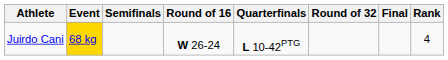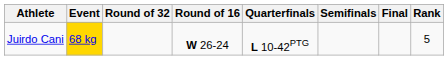 <table class=wikitable style="font-size:90%; text-align:center">
 <tr>
 <th>Athlete</th>
 <th>Event</th>
-<th>Semifinals</th>
+<th>Round of 32</th>
 <th>Round of 16</th>
 <th>Quarterfinals</th>
-<th>Round of 32</th>
+<th>Semifinals</th>
 <th>Final</th>
 <th>Rank</th>
 </tr>
 <tr>
 <td align=left><a href='#'>Juirdo Cani</a></td>
 <td align=left style="background: gold;"><a href='#'>68 kg</a></td>
 <td></td>
 <td><br><strong>W</strong> 26-24</td>
 <td><br><strong>L</strong> 10-42<sup>PTG</sup></td>
 <td></td>
 <td></td>
-<td>4</td>
+<td>5</td>
 </tr>
 </table>
